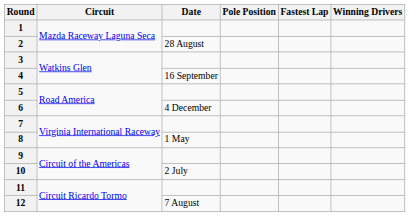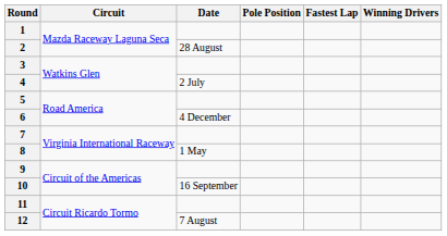 <table class="wikitable" style="font-size: 85%;">
 <tr>
 <th>Round</th>
 <th>Circuit</th>
 <th>Date</th>
 <th>Pole Position</th>
 <th>Fastest Lap</th>
 <th>Winning Drivers</th>
 </tr>
 <tr>
 <th>1</th>
 <td rowspan="2"> <a href='#'>Mazda Raceway Laguna Seca</a></td>
 <td></td>
 <td></td>
 <td></td>
 <td></td>
 </tr>
 <tr>
 <th>2</th>
 <td>28 August</td>
 <td></td>
 <td></td>
 <td></td>
 </tr>
 <tr>
 <th>3</th>
 <td rowspan="2"> <a href='#'>Watkins Glen</a></td>
 <td></td>
 <td></td>
 <td></td>
 <td></td>
 </tr>
 <tr>
 <th>4</th>
-<td>16 September</td>
+<td>2 July</td>
 <td></td>
 <td></td>
 <td></td>
 </tr>
 <tr>
 <th>5</th>
 <td rowspan="2"> <a href='#'>Road America</a></td>
 <td></td>
 <td></td>
 <td></td>
 <td></td>
 </tr>
 <tr>
 <th>6</th>
 <td>4 December</td>
 <td></td>
 <td></td>
 <td></td>
 </tr>
 <tr>
 <th>7</th>
 <td rowspan="2"> <a href='#'>Virginia International Raceway</a></td>
 <td></td>
 <td></td>
 <td></td>
 <td></td>
 </tr>
 <tr>
 <th>8</th>
 <td>1 May</td>
 <td></td>
 <td></td>
 <td></td>
 </tr>
 <tr>
 <th>9</th>
 <td rowspan="2"> <a href='#'>Circuit of the Americas</a></td>
 <td></td>
 <td></td>
 <td></td>
 <td></td>
 </tr>
 <tr>
 <th>10</th>
-<td>2 July</td>
+<td>16 September</td>
 <td></td>
 <td></td>
 <td></td>
 </tr>
 <tr>
 <th>11</th>
 <td rowspan="2"> <a href='#'>Circuit Ricardo Tormo</a></td>
 <td></td>
 <td></td>
 <td></td>
 <td></td>
 </tr>
 <tr>
 <th>12</th>
 <td>7 August</td>
 <td></td>
 <td></td>
 <td></td>
 </tr>
 </table>
